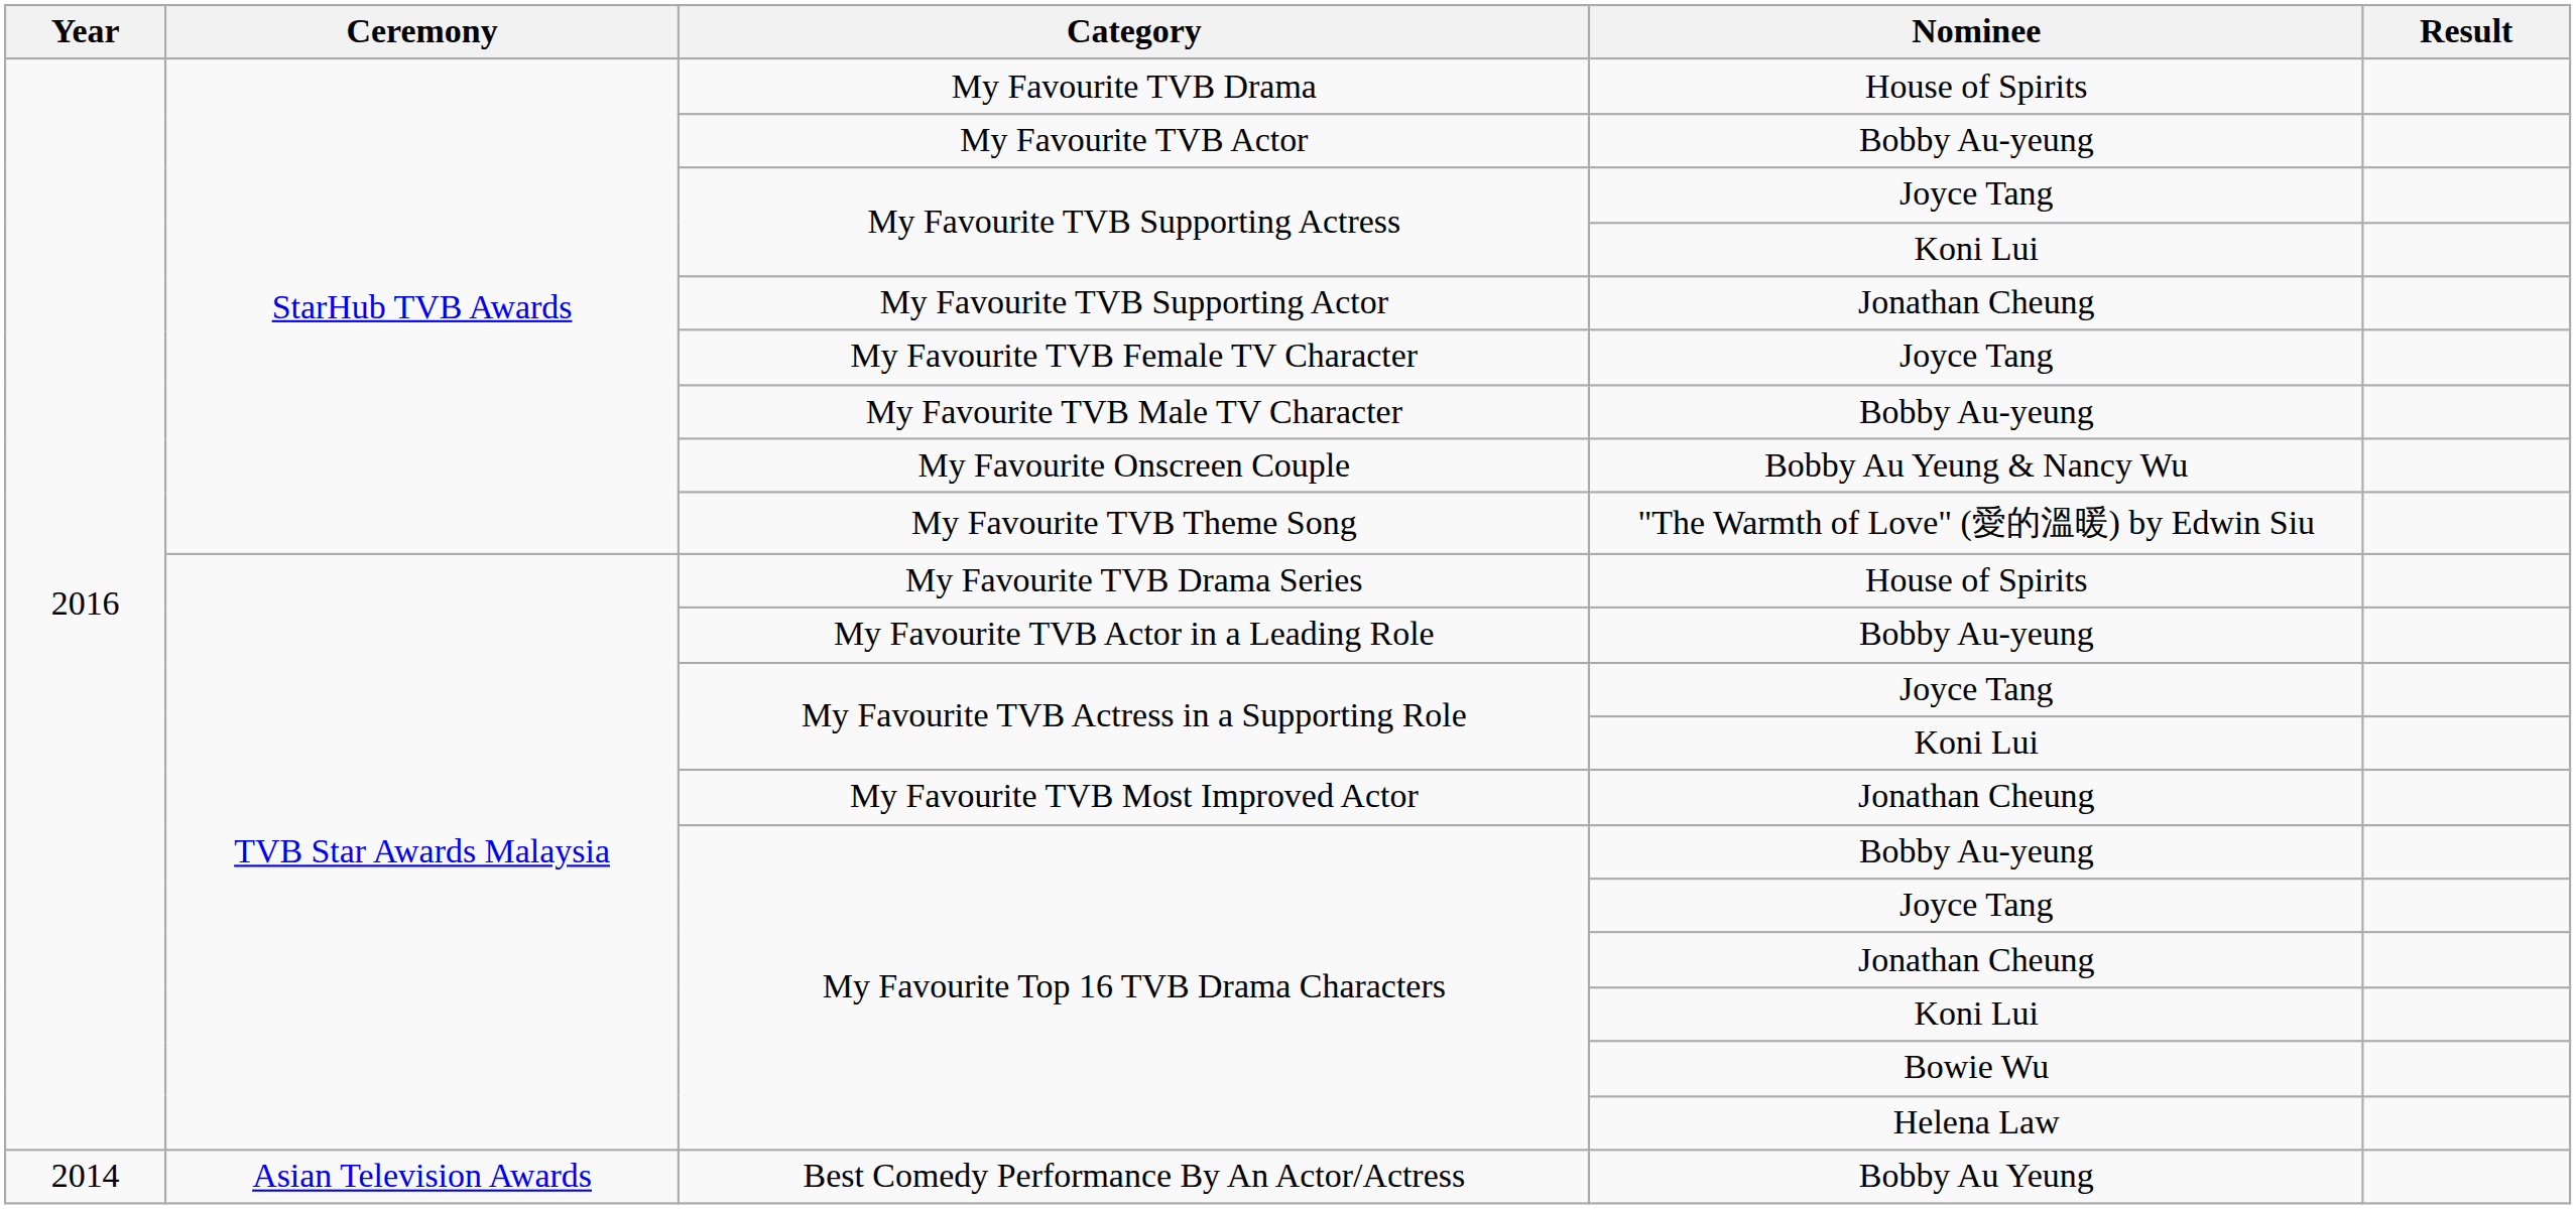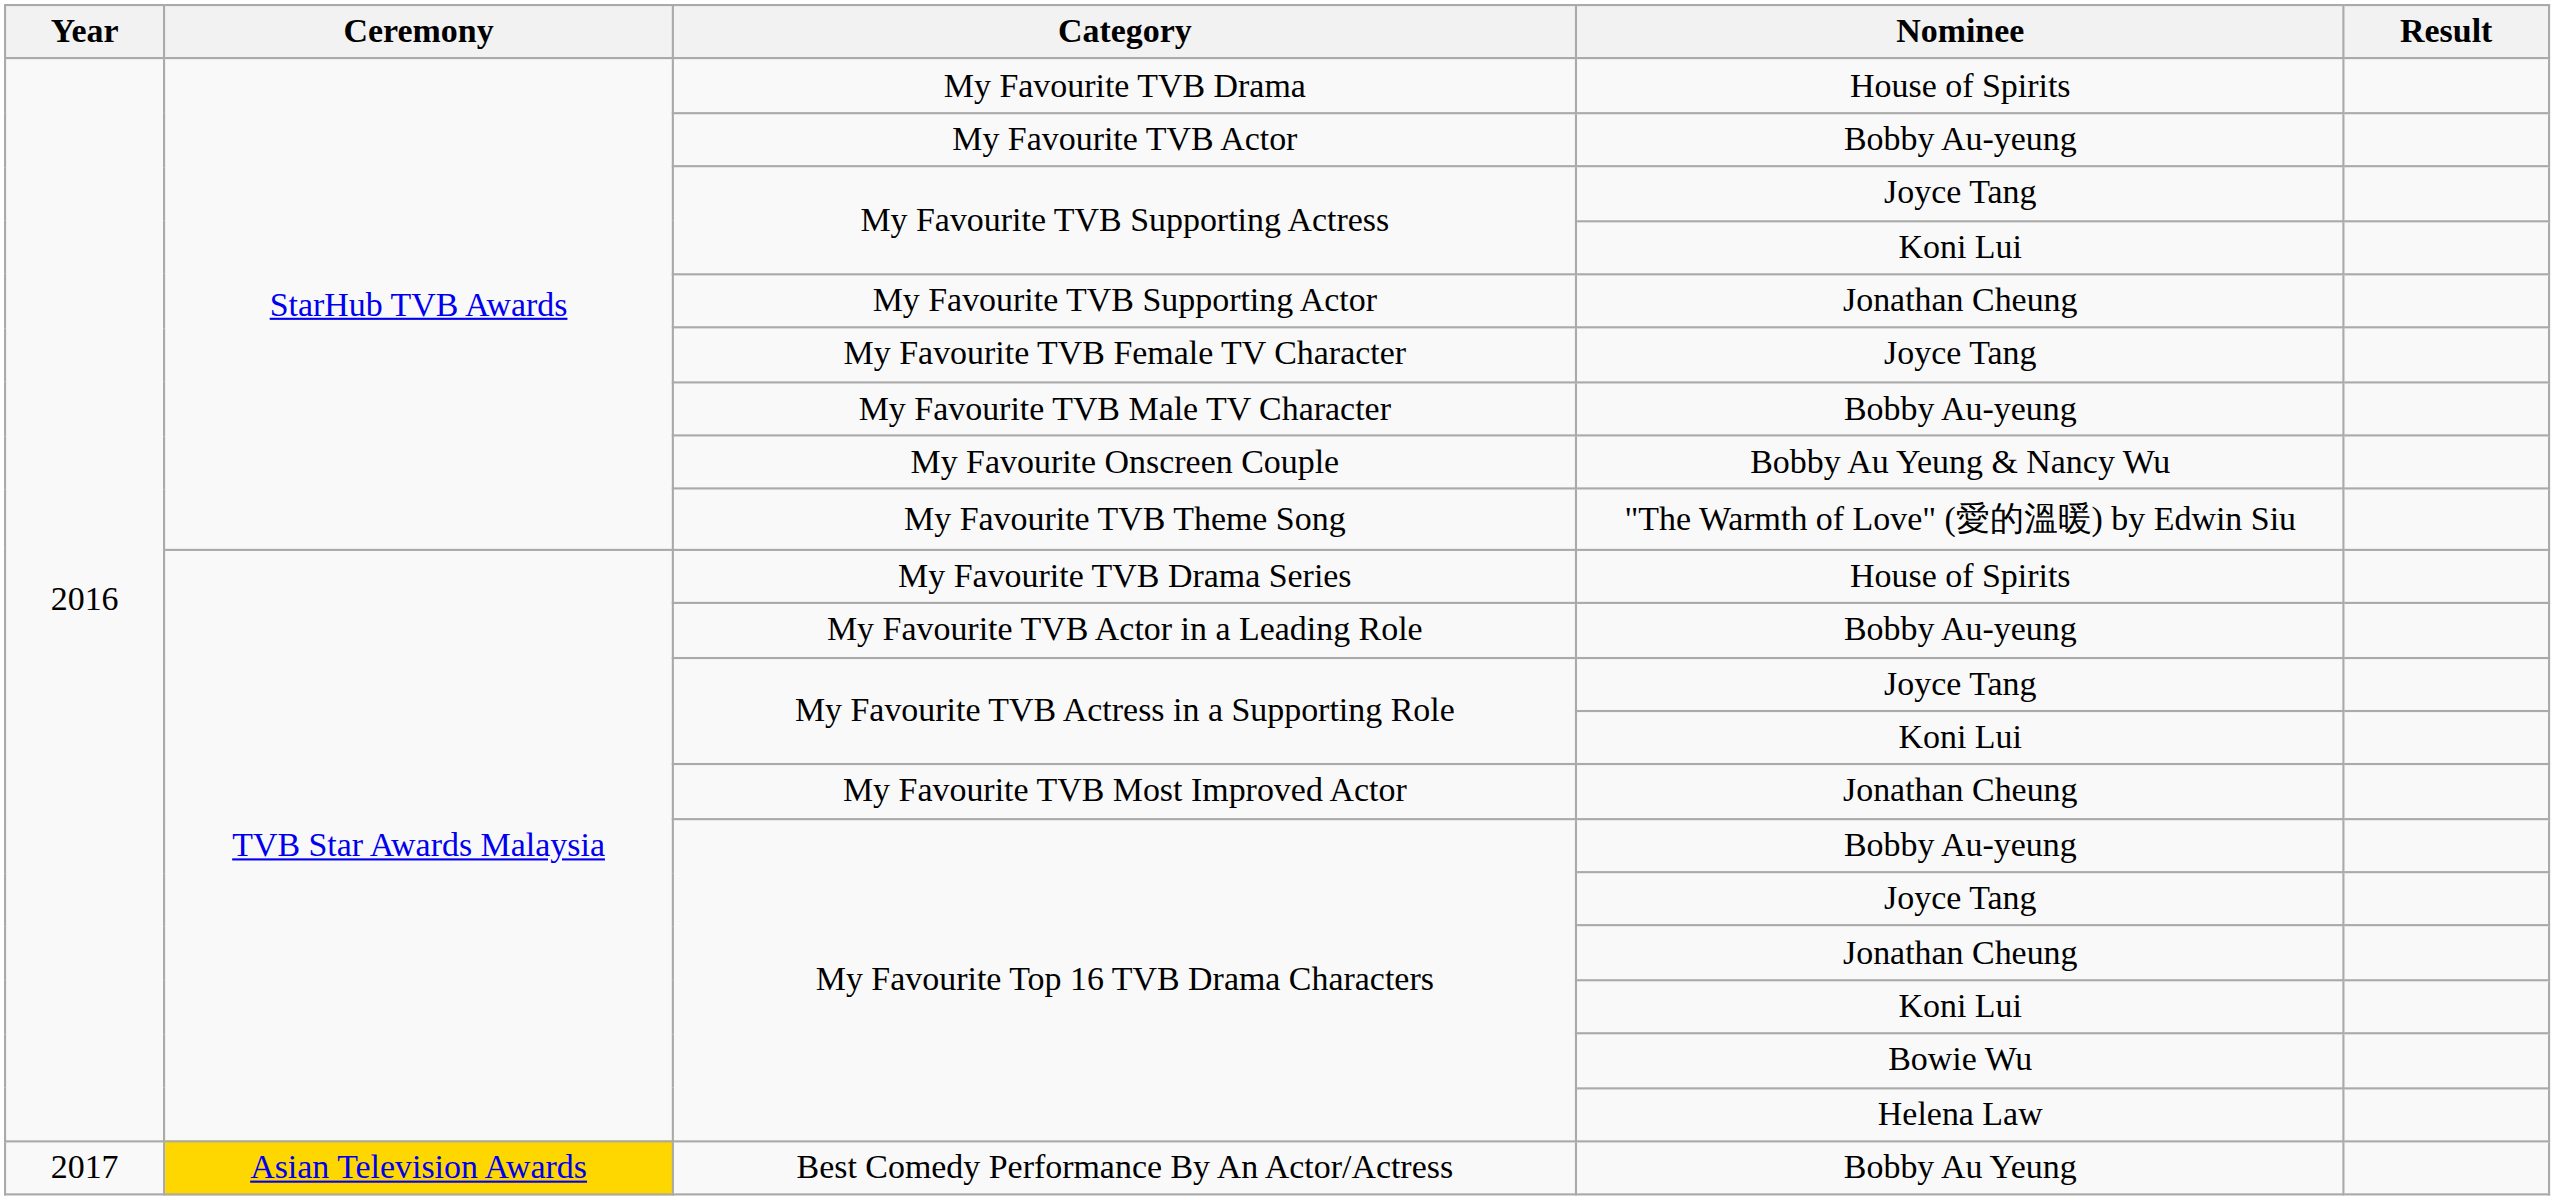 <table class="wikitable" style="width:95%;">
 <tr>
 <th style="width:45px;">Year</th>
 <th style="width:160px;">Ceremony</th>
 <th style="width:290px;">Category</th>
 <th style="width:245px;">Nominee</th>
 <th style="width:60px;">Result</th>
 </tr>
 <tr>
 <td align="center" rowspan=20>2016</td>
 <td align="center" rowspan=9><a href='#'>StarHub TVB Awards</a></td>
 <td align="center">My Favourite TVB Drama</td>
 <td align="center">House of Spirits</td>
 <td></td>
 </tr>
 <tr>
 <td align="center">My Favourite TVB Actor</td>
 <td align="center">Bobby Au-yeung</td>
 <td></td>
 </tr>
 <tr>
 <td rowspan=2 align="center">My Favourite TVB Supporting Actress</td>
 <td align="center">Joyce Tang</td>
 <td></td>
 </tr>
 <tr>
 <td align="center">Koni Lui</td>
 <td></td>
 </tr>
 <tr>
 <td align="center">My Favourite TVB Supporting Actor</td>
 <td align="center">Jonathan Cheung</td>
 <td></td>
 </tr>
 <tr>
 <td align="center">My Favourite TVB Female TV Character</td>
 <td align="center">Joyce Tang</td>
 <td></td>
 </tr>
 <tr>
 <td align="center">My Favourite TVB Male TV Character</td>
 <td align="center">Bobby Au-yeung</td>
 <td></td>
 </tr>
 <tr>
 <td align="center">My Favourite Onscreen Couple</td>
 <td align="center">Bobby Au Yeung & Nancy Wu</td>
 <td></td>
 </tr>
 <tr>
 <td align="center">My Favourite TVB Theme Song</td>
 <td align="center">"The Warmth of Love" (愛的溫暖) by Edwin Siu</td>
 <td></td>
 </tr>
 <tr>
 <td align="center" rowspan=11><a href='#'>TVB Star Awards Malaysia</a></td>
 <td align="center">My Favourite TVB Drama Series</td>
 <td align="center">House of Spirits</td>
 <td></td>
 </tr>
 <tr>
 <td align="center">My Favourite TVB Actor in a Leading Role</td>
 <td align="center">Bobby Au-yeung</td>
 <td></td>
 </tr>
 <tr>
 <td rowspan=2 align="center">My Favourite TVB Actress in a Supporting Role</td>
 <td align="center">Joyce Tang</td>
 <td></td>
 </tr>
 <tr>
 <td align="center">Koni Lui</td>
 <td></td>
 </tr>
 <tr>
 <td align="center">My Favourite TVB Most Improved Actor</td>
 <td align="center">Jonathan Cheung</td>
 <td></td>
 </tr>
 <tr>
 <td rowspan=6 align="center">My Favourite Top 16 TVB Drama Characters</td>
 <td align="center">Bobby Au-yeung</td>
 <td></td>
 </tr>
 <tr>
 <td align="center">Joyce Tang</td>
 <td></td>
 </tr>
 <tr>
 <td align="center">Jonathan Cheung</td>
 <td></td>
 </tr>
 <tr>
 <td align="center">Koni Lui</td>
 <td></td>
 </tr>
 <tr>
 <td align="center">Bowie Wu</td>
 <td></td>
 </tr>
 <tr>
 <td align="center">Helena Law</td>
 <td></td>
 </tr>
 <tr>
-<td align="center">2014</td>
-<td align="center"><a href='#'>Asian Television Awards</a></td>
+<td align="center">2017</td>
+<td align="center" style="background: gold;"><a href='#'>Asian Television Awards</a></td>
 <td align="center">Best Comedy Performance By An Actor/Actress</td>
 <td align="center">Bobby Au Yeung</td>
 <td></td>
 </tr>
 </table>
